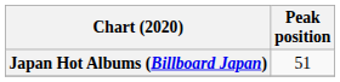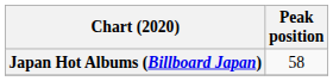 <table class="wikitable sortable plainrowheaders" style="text-align:center">
 <tr>
 <th scope="col">Chart (2020)</th>
 <th scope="col">Peak<br>position</th>
 </tr>
 <tr>
 <th scope="row">Japan Hot Albums (<em><a href='#'>Billboard Japan</a></em>)</th>
-<td>51</td>
+<td>58</td>
 </tr>
 <tr>
 </tr>
 </table>
